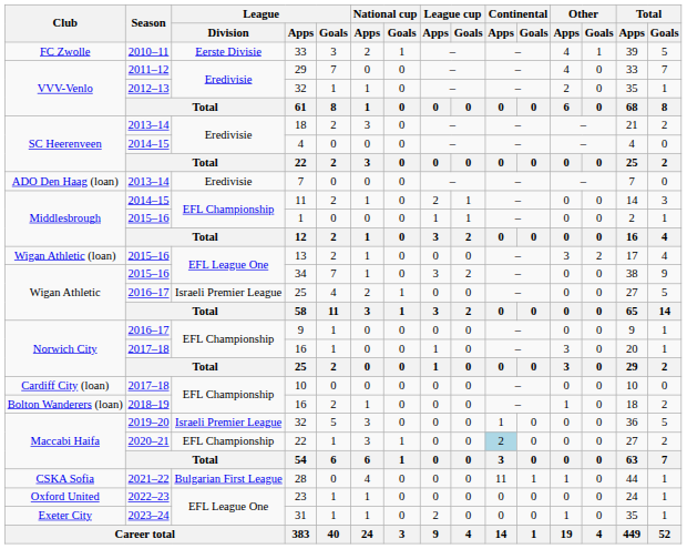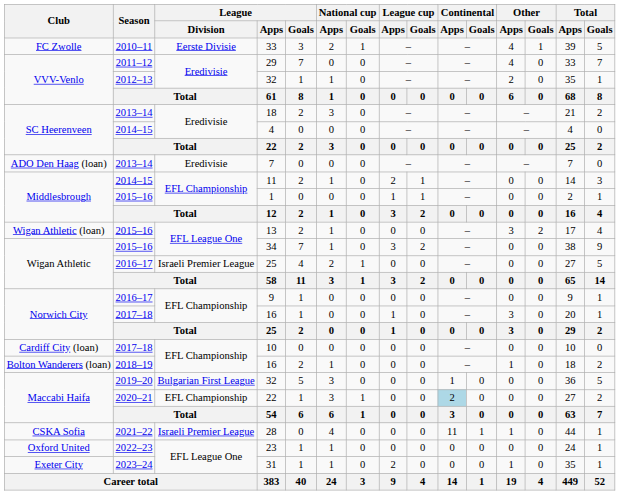 <table class="wikitable" style="text-align:center">
 <tr>
 <th rowspan="2">Club</th>
 <th rowspan="2">Season</th>
 <th colspan="3">League</th>
 <th colspan="2">National cup</th>
 <th colspan="2">League cup</th>
 <th colspan="2">Continental</th>
 <th colspan="2">Other</th>
 <th colspan="2">Total</th>
 </tr>
 <tr>
 <th>Division</th>
 <th>Apps</th>
 <th>Goals</th>
 <th>Apps</th>
 <th>Goals</th>
 <th>Apps</th>
 <th>Goals</th>
 <th>Apps</th>
 <th>Goals</th>
 <th>Apps</th>
 <th>Goals</th>
 <th>Apps</th>
 <th>Goals</th>
 </tr>
 <tr>
 <td><a href='#'>FC Zwolle</a></td>
 <td><a href='#'>2010–11</a></td>
 <td><a href='#'>Eerste Divisie</a></td>
 <td>33</td>
 <td>3</td>
 <td>2</td>
 <td>1</td>
 <td colspan="2">–</td>
 <td colspan="2">–</td>
 <td>4</td>
 <td>1</td>
 <td>39</td>
 <td>5</td>
 </tr>
 <tr>
 <td rowspan="3"><a href='#'>VVV-Venlo</a></td>
 <td><a href='#'>2011–12</a></td>
 <td rowspan="2"><a href='#'>Eredivisie</a></td>
 <td>29</td>
 <td>7</td>
 <td>0</td>
 <td>0</td>
 <td colspan="2">–</td>
 <td colspan="2">–</td>
 <td>4</td>
 <td>0</td>
 <td>33</td>
 <td>7</td>
 </tr>
 <tr>
 <td><a href='#'>2012–13</a></td>
 <td>32</td>
 <td>1</td>
 <td>1</td>
 <td>0</td>
 <td colspan="2">–</td>
 <td colspan="2">–</td>
 <td>2</td>
 <td>0</td>
 <td>35</td>
 <td>1</td>
 </tr>
 <tr>
 <th colspan="2">Total</th>
 <th>61</th>
 <th>8</th>
 <th>1</th>
 <th>0</th>
 <th>0</th>
 <th>0</th>
 <th>0</th>
 <th>0</th>
 <th>6</th>
 <th>0</th>
 <th>68</th>
 <th>8</th>
 </tr>
 <tr>
 <td rowspan="3"><a href='#'>SC Heerenveen</a></td>
 <td><a href='#'>2013–14</a></td>
 <td rowspan="2">Eredivisie</td>
 <td>18</td>
 <td>2</td>
 <td>3</td>
 <td>0</td>
 <td colspan="2">–</td>
 <td colspan="2">–</td>
 <td colspan="2">–</td>
 <td>21</td>
 <td>2</td>
 </tr>
 <tr>
 <td><a href='#'>2014–15</a></td>
 <td>4</td>
 <td>0</td>
 <td>0</td>
 <td>0</td>
 <td colspan="2">–</td>
 <td colspan="2">–</td>
 <td colspan="2">–</td>
 <td>4</td>
 <td>0</td>
 </tr>
 <tr>
 <th colspan="2">Total</th>
 <th>22</th>
 <th>2</th>
 <th>3</th>
 <th>0</th>
 <th>0</th>
 <th>0</th>
 <th>0</th>
 <th>0</th>
 <th>0</th>
 <th>0</th>
 <th>25</th>
 <th>2</th>
 </tr>
 <tr>
 <td><a href='#'>ADO Den Haag</a> (loan)</td>
 <td><a href='#'>2013–14</a></td>
 <td>Eredivisie</td>
 <td>7</td>
 <td>0</td>
 <td>0</td>
 <td>0</td>
 <td colspan="2">–</td>
 <td colspan="2">–</td>
 <td colspan="2">–</td>
 <td>7</td>
 <td>0</td>
 </tr>
 <tr>
 <td rowspan="3"><a href='#'>Middlesbrough</a></td>
 <td><a href='#'>2014–15</a></td>
 <td rowspan=2><a href='#'>EFL Championship</a></td>
 <td>11</td>
 <td>2</td>
 <td>1</td>
 <td>0</td>
 <td>2</td>
 <td>1</td>
 <td colspan="2">–</td>
 <td>0</td>
 <td>0</td>
 <td>14</td>
 <td>3</td>
 </tr>
 <tr>
 <td><a href='#'>2015–16</a></td>
 <td>1</td>
 <td>0</td>
 <td>0</td>
 <td>0</td>
 <td>1</td>
 <td>1</td>
 <td colspan="2">–</td>
 <td>0</td>
 <td>0</td>
 <td>2</td>
 <td>1</td>
 </tr>
 <tr>
 <th colspan="2">Total</th>
 <th>12</th>
 <th>2</th>
 <th>1</th>
 <th>0</th>
 <th>3</th>
 <th>2</th>
 <th>0</th>
 <th>0</th>
 <th>0</th>
 <th>0</th>
 <th>16</th>
 <th>4</th>
 </tr>
 <tr>
 <td><a href='#'>Wigan Athletic</a> (loan)</td>
 <td><a href='#'>2015–16</a></td>
 <td rowspan=2><a href='#'>EFL League One</a></td>
 <td>13</td>
 <td>2</td>
 <td>1</td>
 <td>0</td>
 <td>0</td>
 <td>0</td>
 <td colspan="2">–</td>
 <td>3</td>
 <td>2</td>
 <td>17</td>
 <td>4</td>
 </tr>
 <tr>
 <td rowspan="3">Wigan Athletic</td>
 <td><a href='#'>2015–16</a></td>
 <td>34</td>
 <td>7</td>
 <td>1</td>
 <td>0</td>
 <td>3</td>
 <td>2</td>
 <td colspan="2">–</td>
 <td>0</td>
 <td>0</td>
 <td>38</td>
 <td>9</td>
 </tr>
 <tr>
 <td><a href='#'>2016–17</a></td>
 <td>Israeli Premier League</td>
 <td>25</td>
 <td>4</td>
 <td>2</td>
 <td>1</td>
 <td>0</td>
 <td>0</td>
 <td colspan="2">–</td>
 <td>0</td>
 <td>0</td>
 <td>27</td>
 <td>5</td>
 </tr>
 <tr>
 <th colspan="2">Total</th>
 <th>58</th>
 <th>11</th>
 <th>3</th>
 <th>1</th>
 <th>3</th>
 <th>2</th>
 <th>0</th>
 <th>0</th>
 <th>0</th>
 <th>0</th>
 <th>65</th>
 <th>14</th>
 </tr>
 <tr>
 <td rowspan="3"><a href='#'>Norwich City</a></td>
 <td><a href='#'>2016–17</a></td>
 <td rowspan=2>EFL Championship</td>
 <td>9</td>
 <td>1</td>
 <td>0</td>
 <td>0</td>
 <td>0</td>
 <td>0</td>
 <td colspan="2">–</td>
 <td>0</td>
 <td>0</td>
 <td>9</td>
 <td>1</td>
 </tr>
 <tr>
 <td><a href='#'>2017–18</a></td>
 <td>16</td>
 <td>1</td>
 <td>0</td>
 <td>0</td>
 <td>1</td>
 <td>0</td>
 <td colspan="2">–</td>
 <td>3</td>
 <td>0</td>
 <td>20</td>
 <td>1</td>
 </tr>
 <tr>
 <th colspan="2">Total</th>
 <th>25</th>
 <th>2</th>
 <th>0</th>
 <th>0</th>
 <th>1</th>
 <th>0</th>
 <th>0</th>
 <th>0</th>
 <th>3</th>
 <th>0</th>
 <th>29</th>
 <th>2</th>
 </tr>
 <tr>
 <td><a href='#'>Cardiff City</a> (loan)</td>
 <td><a href='#'>2017–18</a></td>
 <td rowspan=2>EFL Championship</td>
 <td>10</td>
 <td>0</td>
 <td>0</td>
 <td>0</td>
 <td>0</td>
 <td>0</td>
 <td colspan="2">–</td>
 <td>0</td>
 <td>0</td>
 <td>10</td>
 <td>0</td>
 </tr>
 <tr>
 <td><a href='#'>Bolton Wanderers</a> (loan)</td>
 <td><a href='#'>2018–19</a></td>
 <td>16</td>
 <td>2</td>
 <td>1</td>
 <td>0</td>
 <td>0</td>
 <td>0</td>
 <td colspan="2">–</td>
 <td>1</td>
 <td>0</td>
 <td>18</td>
 <td>2</td>
 </tr>
 <tr>
 <td rowspan="3"><a href='#'>Maccabi Haifa</a></td>
 <td><a href='#'>2019–20</a></td>
-<td><a href='#'>Israeli Premier League</a></td>
+<td><a href='#'>Bulgarian First League</a></td>
 <td>32</td>
 <td>5</td>
 <td>3</td>
 <td>0</td>
 <td>0</td>
 <td>0</td>
 <td>1</td>
 <td>0</td>
 <td>0</td>
 <td>0</td>
 <td>36</td>
 <td>5</td>
 </tr>
 <tr>
 <td><a href='#'>2020–21</a></td>
 <td>EFL Championship</td>
 <td>22</td>
 <td>1</td>
 <td>3</td>
 <td>1</td>
 <td>0</td>
 <td>0</td>
 <td style="background: lightblue;">2</td>
 <td>0</td>
 <td>0</td>
 <td>0</td>
 <td>27</td>
 <td>2</td>
 </tr>
 <tr>
 <th colspan="2">Total</th>
 <th>54</th>
 <th>6</th>
 <th>6</th>
 <th>1</th>
 <th>0</th>
 <th>0</th>
 <th>3</th>
 <th>0</th>
 <th>0</th>
 <th>0</th>
 <th>63</th>
 <th>7</th>
 </tr>
 <tr>
 <td><a href='#'>CSKA Sofia</a></td>
 <td><a href='#'>2021–22</a></td>
-<td><a href='#'>Bulgarian First League</a></td>
+<td><a href='#'>Israeli Premier League</a></td>
 <td>28</td>
 <td>0</td>
 <td>4</td>
 <td>0</td>
 <td>0</td>
 <td>0</td>
 <td>11</td>
 <td>1</td>
 <td>1</td>
 <td>0</td>
 <td>44</td>
 <td>1</td>
 </tr>
 <tr>
 <td><a href='#'>Oxford United</a></td>
 <td><a href='#'>2022–23</a></td>
 <td rowspan=2>EFL League One</td>
 <td>23</td>
 <td>1</td>
 <td>1</td>
 <td>0</td>
 <td>0</td>
 <td>0</td>
 <td>0</td>
 <td>0</td>
 <td>0</td>
 <td>0</td>
 <td>24</td>
 <td>1</td>
 </tr>
 <tr>
 <td><a href='#'>Exeter City</a></td>
 <td><a href='#'>2023–24</a></td>
 <td>31</td>
 <td>1</td>
 <td>1</td>
 <td>0</td>
 <td>2</td>
 <td>0</td>
 <td>0</td>
 <td>0</td>
 <td>1</td>
 <td>0</td>
 <td>35</td>
 <td>1</td>
 </tr>
 <tr>
 <th colspan="3">Career total</th>
 <th>383</th>
 <th>40</th>
 <th>24</th>
 <th>3</th>
 <th>9</th>
 <th>4</th>
 <th>14</th>
 <th>1</th>
 <th>19</th>
 <th>4</th>
 <th>449</th>
 <th>52</th>
 </tr>
 </table>
